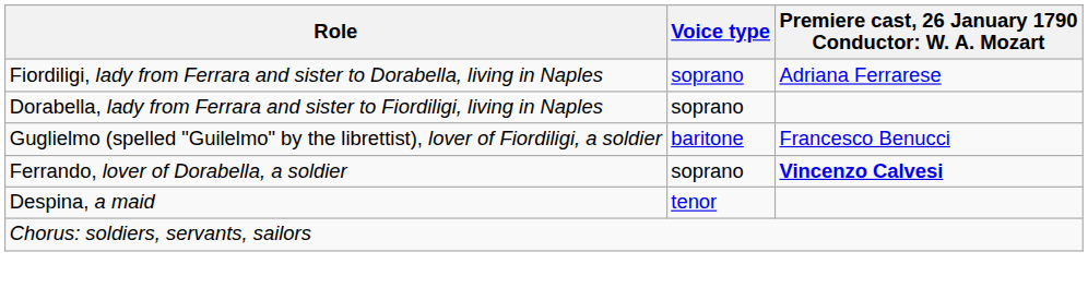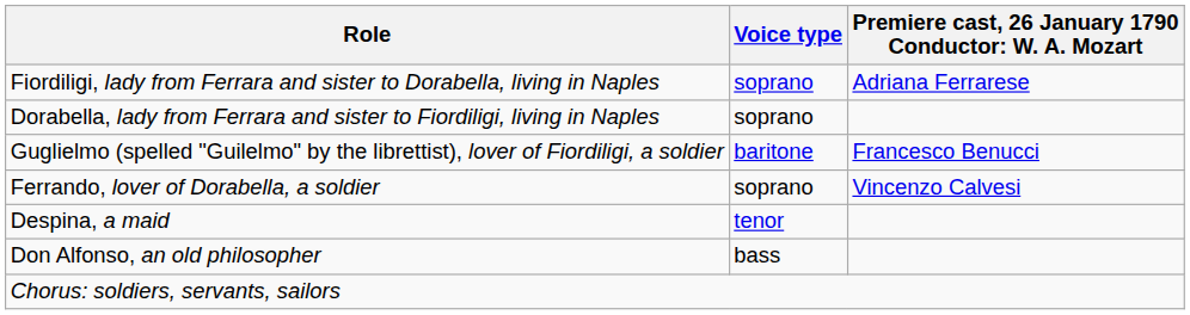 <table class="wikitable">
 <tr>
 <th>Role</th>
 <th><a href='#'>Voice type</a></th>
 <th>Premiere cast, 26 January 1790<br>Conductor: W. A. Mozart</th>
 </tr>
 <tr>
 <td>Fiordiligi, <em>lady from Ferrara and sister to Dorabella, living in Naples</em></td>
 <td><a href='#'>soprano</a></td>
 <td><a href='#'>Adriana Ferrarese</a></td>
 </tr>
 <tr>
 <td>Dorabella, <em>lady from Ferrara and sister to Fiordiligi, living in Naples</em></td>
 <td>soprano</td>
 <td></td>
 </tr>
 <tr>
 <td>Guglielmo (spelled "Guilelmo" by the librettist), <em>lover of Fiordiligi, a soldier</em></td>
 <td><a href='#'>baritone</a></td>
 <td><a href='#'>Francesco Benucci</a></td>
 </tr>
 <tr>
 <td>Ferrando, <em>lover of Dorabella, a soldier</em></td>
 <td>soprano</td>
-<td><strong><a href='#'>Vincenzo Calvesi</a></strong></td>
+<td><a href='#'>Vincenzo Calvesi</a></td>
 </tr>
 <tr>
 <td>Despina, <em>a maid</em></td>
 <td><a href='#'>tenor</a></td>
 <td></td>
 </tr>
 <tr>
+<td>Don Alfonso, <em>an old philosopher</em></td>
+<td>bass</td>
+<td></td>
+</tr>
+<tr>
 <td colspan="3"><em>Chorus: soldiers, servants, sailors</em></td>
 </tr>
 </table>
